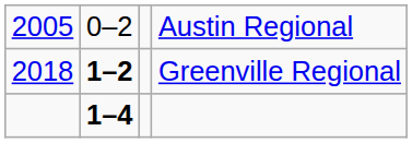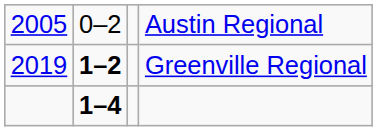 <table class="wikitable">
 <tr>
 <td><a href='#'>2005</a></td>
 <td>0–2</td>
 <td></td>
 <td><a href='#'>Austin Regional</a></td>
 </tr>
 <tr>
-<td><a href='#'>2018</a></td>
+<td><a href='#'>2019</a></td>
 <td><strong>1–2</strong></td>
 <td></td>
 <td><a href='#'>Greenville Regional</a></td>
 </tr>
 <tr>
 <td></td>
 <td><strong>1–4</strong></td>
 <td><strong></strong></td>
 <td></td>
 </tr>
 </table>
